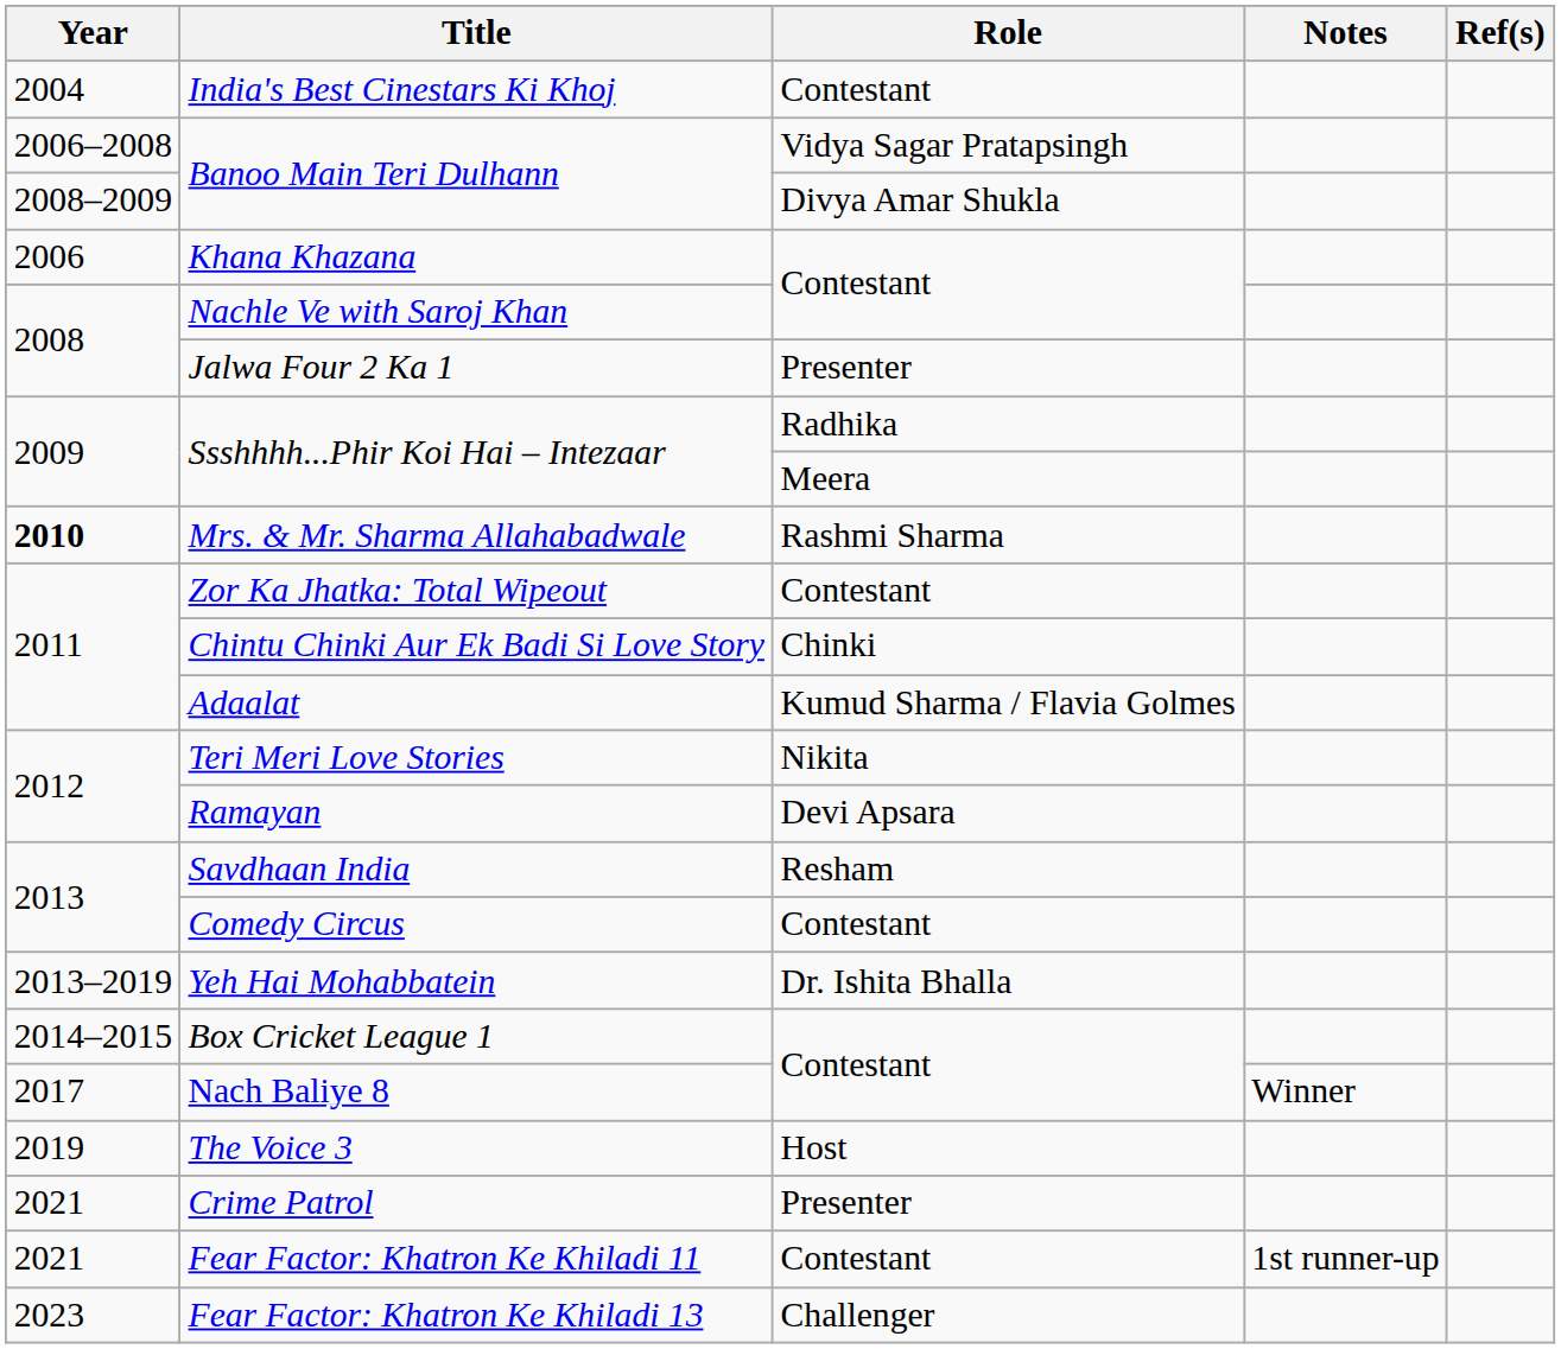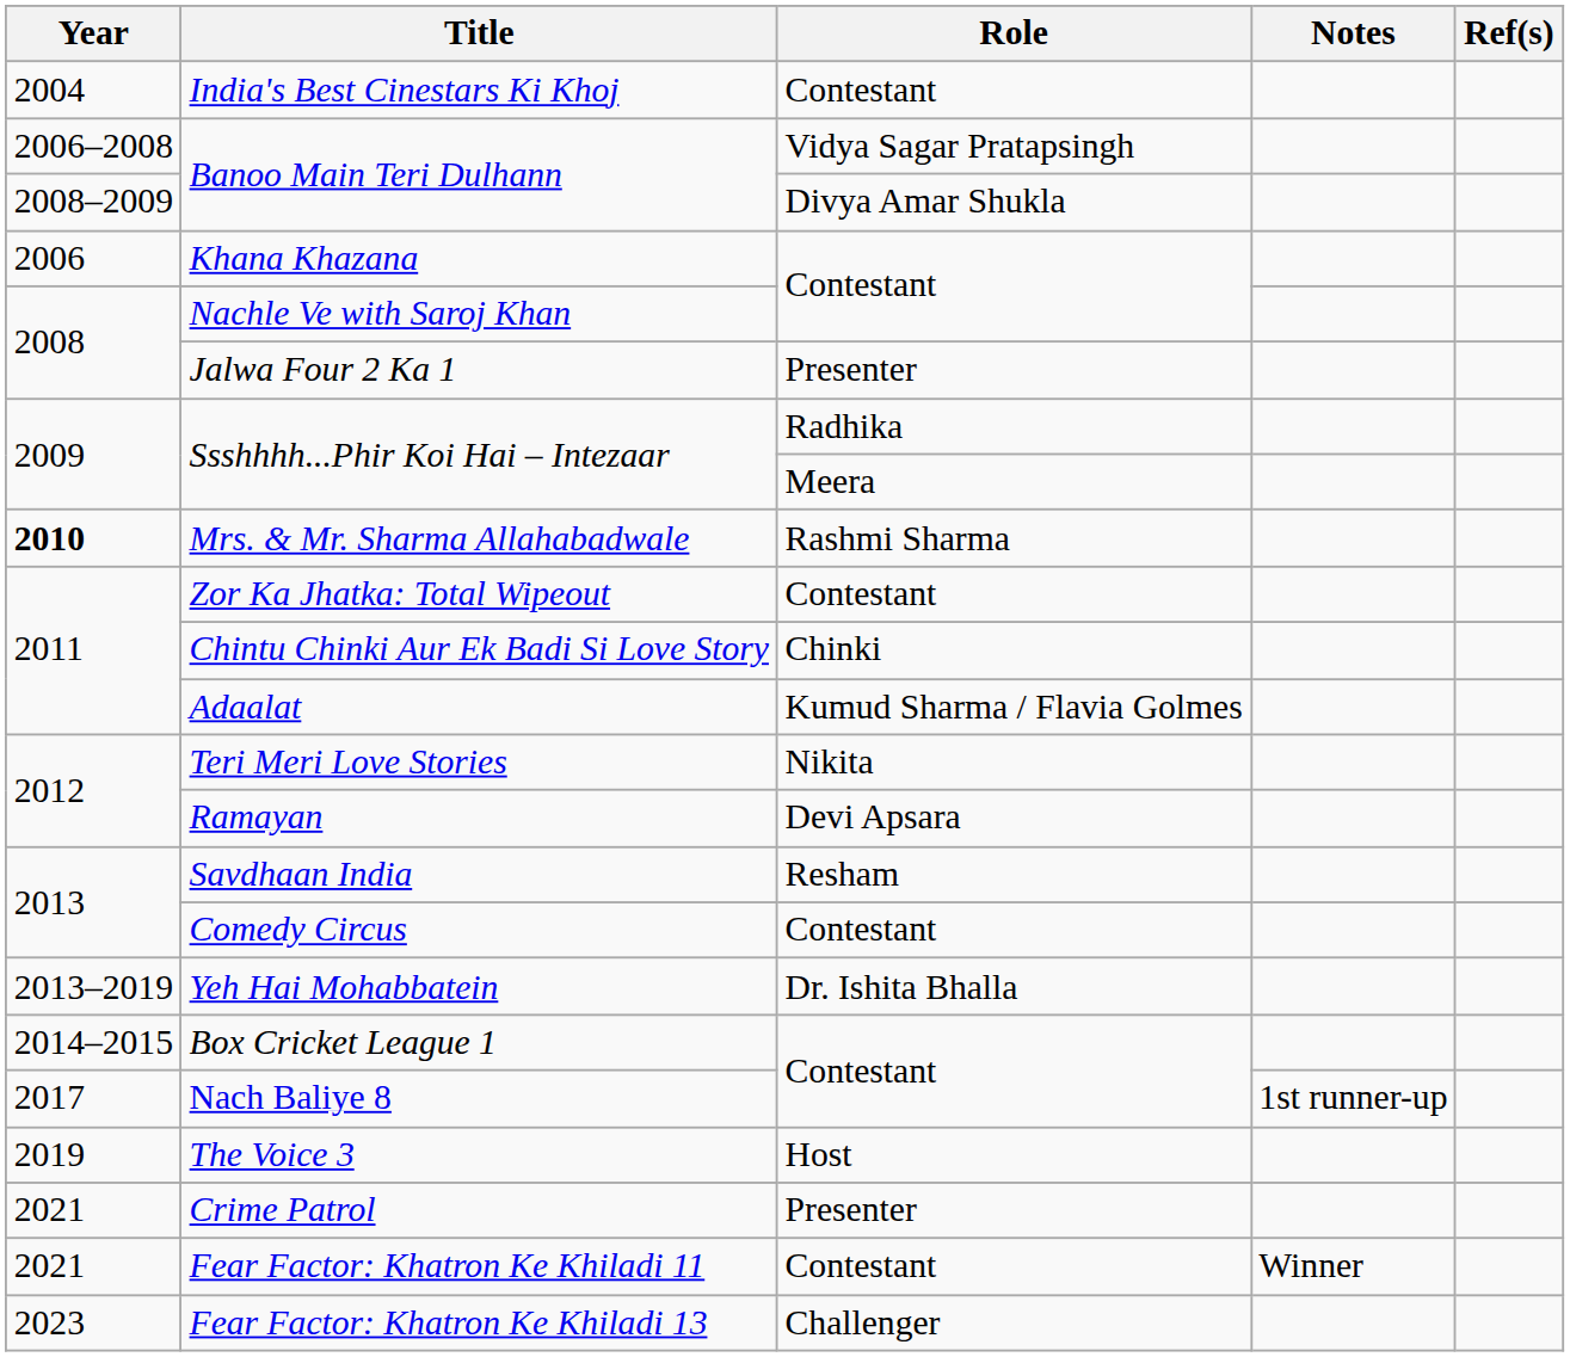 <table class="wikitable sortable">
 <tr>
 <th>Year</th>
 <th>Title</th>
 <th>Role</th>
 <th>Notes</th>
 <th>Ref(s)</th>
 </tr>
 <tr>
 <td>2004</td>
 <td><em><a href='#'>India's Best Cinestars Ki Khoj</a></em></td>
 <td>Contestant</td>
 <td></td>
 <td></td>
 </tr>
 <tr>
 <td>2006–2008</td>
 <td rowspan = "2"><em><a href='#'>Banoo Main Teri Dulhann</a></em></td>
 <td>Vidya Sagar Pratapsingh</td>
 <td></td>
 <td></td>
 </tr>
 <tr>
 <td>2008–2009</td>
 <td>Divya Amar Shukla</td>
 <td></td>
 <td></td>
 </tr>
 <tr>
 <td>2006</td>
 <td><em><a href='#'>Khana Khazana</a></em></td>
 <td rowspan="2">Contestant</td>
 <td></td>
 <td></td>
 </tr>
 <tr>
 <td rowspan="2">2008</td>
 <td><em><a href='#'>Nachle Ve with Saroj Khan</a></em></td>
 <td></td>
 <td></td>
 </tr>
 <tr>
 <td><em>Jalwa Four 2 Ka 1</em></td>
 <td>Presenter</td>
 <td></td>
 <td></td>
 </tr>
 <tr>
 <td rowspan = "2">2009</td>
 <td rowspan = "2"><em>Ssshhhh...Phir Koi Hai</em> – <em>Intezaar</em></td>
 <td>Radhika</td>
 <td></td>
 <td></td>
 </tr>
 <tr>
 <td>Meera</td>
 <td></td>
 <td></td>
 </tr>
 <tr>
 <td><strong>2010</strong></td>
 <td><em><a href='#'>Mrs. & Mr. Sharma Allahabadwale</a></em></td>
 <td>Rashmi Sharma</td>
 <td></td>
 <td></td>
 </tr>
 <tr>
 <td rowspan="3">2011</td>
 <td><em><a href='#'>Zor Ka Jhatka: Total Wipeout</a></em></td>
 <td>Contestant</td>
 <td></td>
 <td></td>
 </tr>
 <tr>
 <td><em><a href='#'>Chintu Chinki Aur Ek Badi Si Love Story</a></em></td>
 <td>Chinki</td>
 <td></td>
 <td></td>
 </tr>
 <tr>
 <td><em><a href='#'>Adaalat</a></em></td>
 <td>Kumud Sharma / Flavia Golmes</td>
 <td></td>
 <td></td>
 </tr>
 <tr>
 <td rowspan="2">2012</td>
 <td><em><a href='#'>Teri Meri Love Stories</a></em></td>
 <td>Nikita</td>
 <td></td>
 <td></td>
 </tr>
 <tr>
 <td><em><a href='#'>Ramayan</a></em></td>
 <td>Devi Apsara</td>
 <td></td>
 <td></td>
 </tr>
 <tr>
 <td rowspan="2">2013</td>
 <td><em><a href='#'>Savdhaan India</a></em></td>
 <td>Resham</td>
 <td></td>
 <td></td>
 </tr>
 <tr>
 <td><em><a href='#'>Comedy Circus</a></em></td>
 <td>Contestant</td>
 <td></td>
 <td></td>
 </tr>
 <tr>
 <td>2013–2019</td>
 <td><em><a href='#'>Yeh Hai Mohabbatein</a></em></td>
 <td>Dr. Ishita Bhalla</td>
 <td></td>
 <td></td>
 </tr>
 <tr>
 <td>2014–2015</td>
 <td><em>Box Cricket League 1</em></td>
 <td rowspan="2">Contestant</td>
 <td></td>
 <td></td>
 </tr>
 <tr>
 <td>2017</td>
 <td><a href='#'>Nach Baliye 8</a></td>
-<td>Winner</td>
+<td>1st runner-up</td>
 <td></td>
 </tr>
 <tr>
 <td>2019</td>
 <td><em><a href='#'>The Voice 3</a></em></td>
 <td>Host</td>
 <td></td>
 <td></td>
 </tr>
 <tr>
 <td>2021</td>
 <td><em><a href='#'>Crime Patrol</a></em></td>
 <td>Presenter</td>
 <td></td>
 <td></td>
 </tr>
 <tr>
 <td>2021</td>
 <td><em><a href='#'>Fear Factor: Khatron Ke Khiladi 11</a></em></td>
 <td>Contestant</td>
-<td>1st runner-up</td>
+<td>Winner</td>
 <td></td>
 </tr>
 <tr>
 <td>2023</td>
 <td><em><a href='#'>Fear Factor: Khatron Ke Khiladi 13</a></em></td>
 <td>Challenger</td>
 <td></td>
 <td></td>
 </tr>
 </table>
